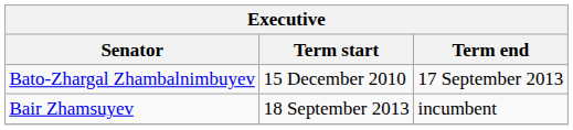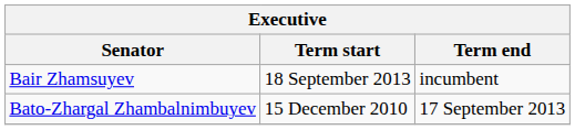 <table class="wikitable sortable">
 <tr>
 <th colspan=3>Executive</th>
 </tr>
 <tr>
 <th>Senator</th>
 <th>Term start</th>
 <th>Term end</th>
 </tr>
 <tr>
+<td><a href='#'>Bair Zhamsuyev</a></td>
+<td>18 September 2013</td>
+<td>incumbent</td>
+</tr>
+<tr>
 <td><a href='#'>Bato-Zhargal Zhambalnimbuyev</a></td>
 <td>15 December 2010</td>
 <td>17 September 2013</td>
 </tr>
 <tr>
-<td><a href='#'>Bair Zhamsuyev</a></td>
-<td>18 September 2013</td>
-<td>incumbent</td>
-</tr>
-<tr>
 </tr>
 </table>
